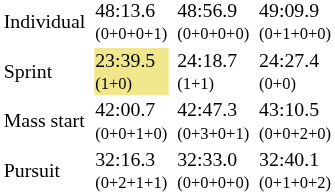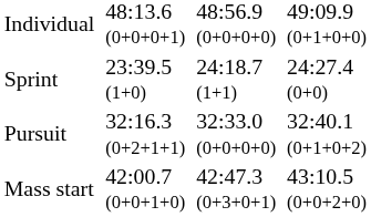 <table>
 <tr>
 <td>Individual<br></td>
 <td></td>
 <td>48:13.6<br><small>(0+0+0+1)</small></td>
 <td></td>
 <td>48:56.9<br><small>(0+0+0+0)</small></td>
 <td></td>
 <td>49:09.9<br><small>(0+1+0+0)</small></td>
 </tr>
 <tr>
 <td>Sprint<br></td>
 <td></td>
-<td style="background: khaki;">23:39.5<br><small>(1+0)</small></td>
+<td>23:39.5<br><small>(1+0)</small></td>
 <td></td>
 <td>24:18.7<br><small>(1+1)</small></td>
 <td></td>
 <td>24:27.4<br><small>(0+0)</small></td>
+</tr>
+<tr>
+<td>Pursuit<br></td>
+<td></td>
+<td>32:16.3<br><small>(0+2+1+1)</small></td>
+<td></td>
+<td>32:33.0<br><small>(0+0+0+0)</small></td>
+<td></td>
+<td>32:40.1<br><small>(0+1+0+2)</small></td>
 </tr>
 <tr>
 <td>Mass start<br></td>
 <td></td>
 <td>42:00.7<br><small>(0+0+1+0)</small></td>
 <td></td>
 <td>42:47.3<br><small>(0+3+0+1)</small></td>
 <td></td>
 <td>43:10.5<br><small>(0+0+2+0)</small></td>
 </tr>
-<tr>
-<td>Pursuit<br></td>
-<td></td>
-<td>32:16.3<br><small>(0+2+1+1)</small></td>
-<td></td>
-<td>32:33.0<br><small>(0+0+0+0)</small></td>
-<td></td>
-<td>32:40.1<br><small>(0+1+0+2)</small></td>
-</tr>
 </table>
